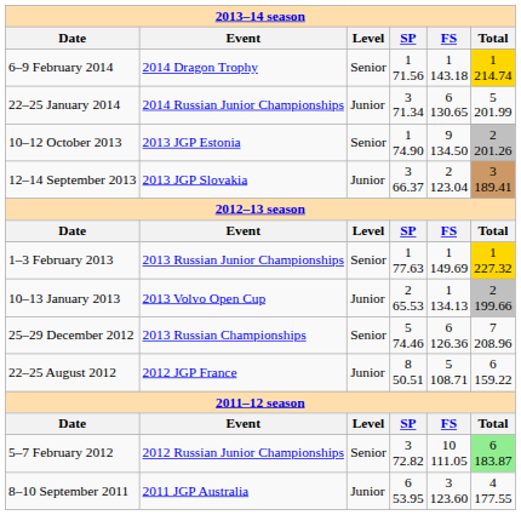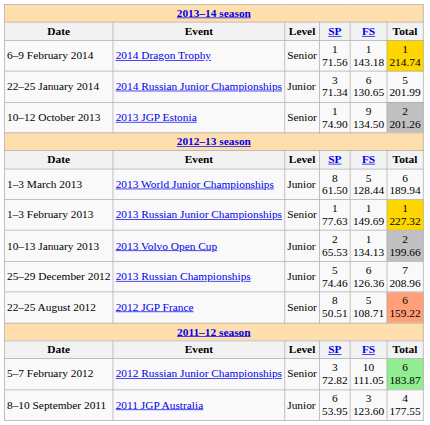 <table class="wikitable">
 <tr>
 <td style="background-color: #ffdead;" colspan=6 align=center><a href='#'><strong>2013–14 season</strong></a></td>
 </tr>
 <tr>
 <th>Date</th>
 <th>Event</th>
 <th>Level</th>
 <th><a href='#'>SP</a></th>
 <th><a href='#'>FS</a></th>
 <th>Total</th>
 </tr>
 <tr>
 <td>6–9 February 2014</td>
 <td><a href='#'>2014 Dragon Trophy</a></td>
 <td>Senior</td>
 <td align=center>1 <br> 71.56</td>
 <td align=center>1 <br> 143.18</td>
 <td align=center bgcolor=gold>1 <br> 214.74</td>
 </tr>
 <tr>
 <td>22–25 January 2014</td>
 <td><a href='#'>2014 Russian Junior Championships</a></td>
 <td>Junior</td>
 <td align=center>3 <br> 71.34</td>
 <td align=center>6 <br> 130.65</td>
 <td align=center>5 <br> 201.99</td>
 </tr>
 <tr>
 <td>10–12 October 2013</td>
 <td><a href='#'>2013 JGP Estonia</a></td>
 <td>Senior</td>
 <td align=center>1 <br> 74.90</td>
 <td align=center>9 <br> 134.50</td>
 <td align=center bgcolor=silver>2 <br> 201.26</td>
 </tr>
 <tr>
-<td>12–14 September 2013</td>
-<td><a href='#'>2013 JGP Slovakia</a></td>
-<td>Junior</td>
-<td align=center>3 <br> 66.37</td>
-<td align=center>2 <br> 123.04</td>
-<td align=center bgcolor=cc9966>3 <br> 189.41</td>
-</tr>
-<tr>
 <td style="background-color: #ffdead;" colspan=6 align=center><a href='#'><strong>2012–13 season</strong></a></td>
 </tr>
 <tr>
 <th>Date</th>
 <th>Event</th>
 <th>Level</th>
 <th><a href='#'>SP</a></th>
 <th><a href='#'>FS</a></th>
 <th>Total</th>
+</tr>
+<tr>
+<td>1–3 March 2013</td>
+<td><a href='#'>2013 World Junior Championships</a></td>
+<td>Junior</td>
+<td align=center>8 <br> 61.50</td>
+<td align=center>5 <br> 128.44</td>
+<td align=center>6 <br> 189.94</td>
 </tr>
 <tr>
 <td>1–3 February 2013</td>
 <td><a href='#'>2013 Russian Junior Championships</a></td>
 <td>Senior</td>
 <td align=center>1 <br> 77.63</td>
 <td align=center>1 <br> 149.69</td>
 <td align=center bgcolor=gold>1 <br> 227.32</td>
 </tr>
 <tr>
 <td>10–13 January 2013</td>
 <td><a href='#'>2013 Volvo Open Cup</a></td>
 <td>Junior</td>
 <td align=center>2 <br> 65.53</td>
 <td align=center>1 <br> 134.13</td>
 <td align=center bgcolor=silver>2 <br> 199.66</td>
 </tr>
 <tr>
 <td>25–29 December 2012</td>
 <td><a href='#'>2013 Russian Championships</a></td>
-<td>Senior</td>
+<td>Junior</td>
 <td align=center>5 <br> 74.46</td>
 <td align=center>6 <br> 126.36</td>
 <td align=center>7 <br> 208.96</td>
 </tr>
 <tr>
 <td>22–25 August 2012</td>
 <td><a href='#'>2012 JGP France</a></td>
-<td>Junior</td>
+<td>Senior</td>
 <td align=center>8 <br> 50.51</td>
 <td align=center>5 <br> 108.71</td>
-<td align=center>6 <br> 159.22</td>
+<td align=center style="background: lightsalmon;">6 <br> 159.22</td>
 </tr>
 <tr>
 <td style="background-color: #ffdead;" colspan=6 align=center><a href='#'><strong>2011–12 season</strong></a></td>
 </tr>
 <tr>
 <th>Date</th>
 <th>Event</th>
 <th>Level</th>
 <th><a href='#'>SP</a></th>
 <th><a href='#'>FS</a></th>
 <th>Total</th>
 </tr>
 <tr>
 <td>5–7 February 2012</td>
 <td><a href='#'>2012 Russian Junior Championships</a></td>
 <td>Senior</td>
 <td align=center>3 <br> 72.82</td>
 <td align=center>10 <br> 111.05</td>
 <td align=center style="background: lightgreen;">6 <br> 183.87</td>
 </tr>
 <tr>
 <td>8–10 September 2011</td>
 <td><a href='#'>2011 JGP Australia</a></td>
 <td>Junior</td>
 <td align=center>6 <br> 53.95</td>
 <td align=center>3 <br> 123.60</td>
 <td align=center>4 <br> 177.55</td>
 </tr>
 </table>
